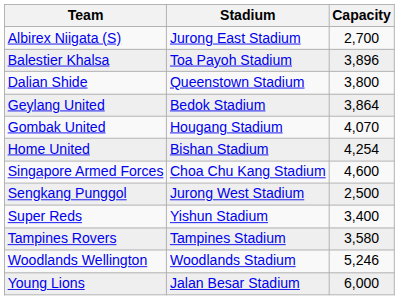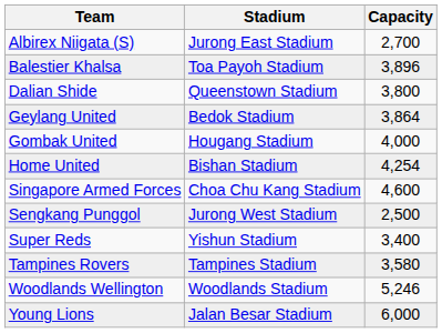 <table class="wikitable sortable">
 <tr>
 <th>Team</th>
 <th>Stadium</th>
 <th>Capacity</th>
 </tr>
 <tr>
 <td> <a href='#'>Albirex Niigata (S)</a></td>
 <td><a href='#'>Jurong East Stadium</a></td>
 <td align="center">2,700</td>
 </tr>
 <tr bgcolor="#EFEFEF">
 <td><a href='#'>Balestier Khalsa</a></td>
 <td><a href='#'>Toa Payoh Stadium</a></td>
 <td align="center">3,896</td>
 </tr>
 <tr>
 <td> <a href='#'>Dalian Shide</a></td>
 <td><a href='#'>Queenstown Stadium</a></td>
 <td align="center">3,800</td>
 </tr>
 <tr bgcolor="#EFEFEF">
 <td><a href='#'>Geylang United</a></td>
 <td><a href='#'>Bedok Stadium</a></td>
 <td align="center">3,864</td>
 </tr>
 <tr>
 <td><a href='#'>Gombak United</a></td>
 <td><a href='#'>Hougang Stadium</a></td>
-<td align="center">4,070</td>
+<td align="center">4,000</td>
 </tr>
 <tr bgcolor="#EFEFEF">
 <td><a href='#'>Home United</a></td>
 <td><a href='#'>Bishan Stadium</a></td>
 <td align="center">4,254</td>
 </tr>
 <tr>
 <td><a href='#'>Singapore Armed Forces</a></td>
 <td><a href='#'>Choa Chu Kang Stadium</a></td>
 <td align="center">4,600</td>
 </tr>
 <tr bgcolor="#EFEFEF">
 <td><a href='#'>Sengkang Punggol</a></td>
 <td><a href='#'>Jurong West Stadium</a></td>
 <td align="center">2,500</td>
 </tr>
 <tr>
 <td> <a href='#'>Super Reds</a></td>
 <td><a href='#'>Yishun Stadium</a></td>
 <td align="center">3,400</td>
 </tr>
 <tr bgcolor="#EFEFEF">
 <td><a href='#'>Tampines Rovers</a></td>
 <td><a href='#'>Tampines Stadium</a></td>
 <td align="center">3,580</td>
 </tr>
 <tr>
 <td><a href='#'>Woodlands Wellington</a></td>
 <td><a href='#'>Woodlands Stadium</a></td>
 <td align="center">5,246</td>
 </tr>
 <tr bgcolor="#EFEFEF">
 <td><a href='#'>Young Lions</a></td>
 <td><a href='#'>Jalan Besar Stadium</a></td>
 <td align="center">6,000</td>
 </tr>
 </table>
